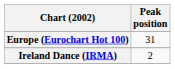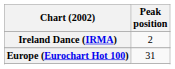 <table class="wikitable sortable plainrowheaders" style="text-align:center">
 <tr>
 <th>Chart (2002)</th>
 <th>Peak<br>position</th>
 </tr>
 <tr>
 </tr>
 <tr>
 </tr>
 <tr>
-<th scope="row">Europe (<a href='#'>Eurochart Hot 100</a>)</th>
-<td>31</td>
+<th scope="row">Ireland Dance (<a href='#'>IRMA</a>)</th>
+<td>2</td>
 </tr>
 <tr>
 </tr>
 <tr>
-<th scope="row">Ireland Dance (<a href='#'>IRMA</a>)</th>
-<td>2</td>
+<th scope="row">Europe (<a href='#'>Eurochart Hot 100</a>)</th>
+<td>31</td>
 </tr>
 <tr>
 </tr>
 <tr>
 </tr>
 <tr>
 </tr>
 <tr>
 </tr>
 <tr>
 </tr>
 <tr>
 </tr>
 <tr>
 </tr>
 <tr>
 </tr>
 <tr>
 </tr>
 <tr>
 </tr>
 <tr>
 </tr>
 </table>
